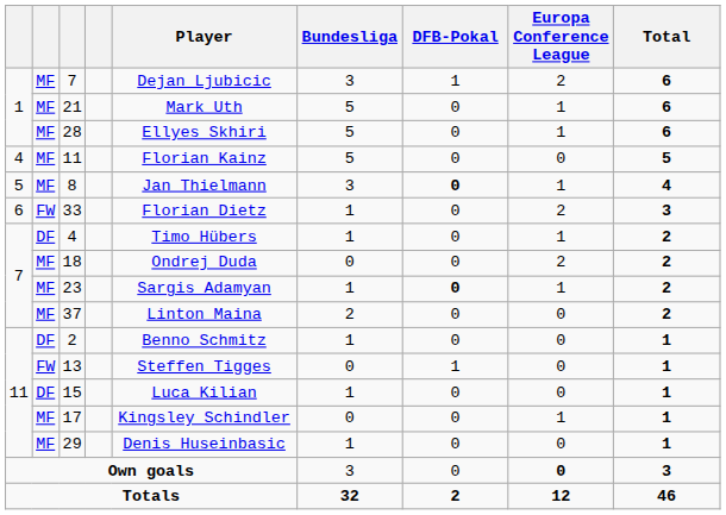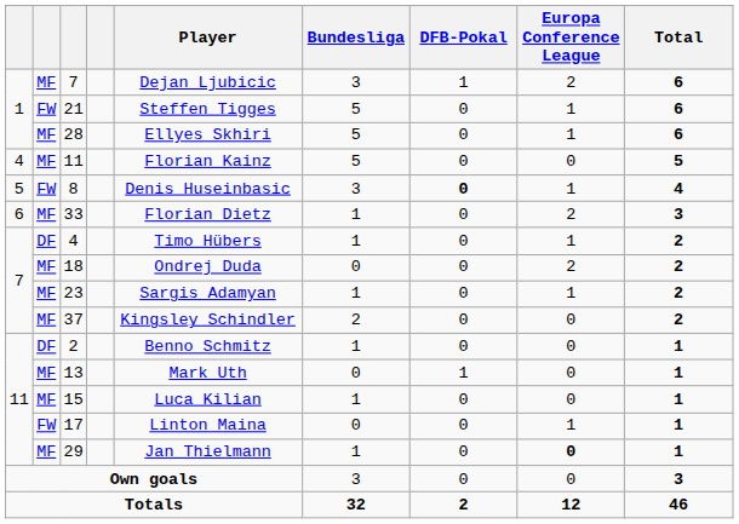 <table class="wikitable" style="text-align:center">
 <tr>
 <th width=15></th>
 <th width=15></th>
 <th width=15></th>
 <th width=15></th>
 <th width=145>Player</th>
 <th width=80><strong><a href='#'>Bundesliga</a></strong></th>
 <th width=80><strong><a href='#'>DFB-Pokal</a></strong></th>
 <th width=80><strong><a href='#'>Europa Conference League</a></strong></th>
 <th width=80>Total</th>
 </tr>
 <tr>
 <td rowspan=3>1</td>
 <td><a href='#'>MF</a></td>
 <td>7</td>
 <td></td>
 <td><a href='#'>Dejan Ljubicic</a></td>
 <td>3</td>
 <td>1</td>
 <td>2</td>
 <td><strong>6</strong></td>
 </tr>
 <tr>
-<td><a href='#'>MF</a></td>
+<td><a href='#'>FW</a></td>
 <td>21</td>
 <td></td>
-<td><a href='#'>Mark Uth</a></td>
+<td><a href='#'>Steffen Tigges</a></td>
 <td>5</td>
 <td>0</td>
 <td>1</td>
 <td><strong>6</strong></td>
 </tr>
 <tr>
 <td><a href='#'>MF</a></td>
 <td>28</td>
 <td></td>
 <td><a href='#'>Ellyes Skhiri</a></td>
 <td>5</td>
 <td>0</td>
 <td>1</td>
 <td><strong>6</strong></td>
 </tr>
 <tr>
 <td>4</td>
 <td><a href='#'>MF</a></td>
 <td>11</td>
 <td></td>
 <td><a href='#'>Florian Kainz</a></td>
 <td>5</td>
 <td>0</td>
 <td>0</td>
 <td><strong>5</strong></td>
 </tr>
 <tr>
 <td>5</td>
-<td><a href='#'>MF</a></td>
+<td><a href='#'>FW</a></td>
 <td>8</td>
 <td></td>
-<td><a href='#'>Jan Thielmann</a></td>
+<td><a href='#'>Denis Huseinbasic</a></td>
 <td>3</td>
 <td><strong>0</strong></td>
 <td>1</td>
 <td><strong>4</strong></td>
 </tr>
 <tr>
 <td>6</td>
-<td><a href='#'>FW</a></td>
+<td><a href='#'>MF</a></td>
 <td>33</td>
 <td></td>
 <td><a href='#'>Florian Dietz</a></td>
 <td>1</td>
 <td>0</td>
 <td>2</td>
 <td><strong>3</strong></td>
 </tr>
 <tr>
 <td rowspan=4>7</td>
 <td><a href='#'>DF</a></td>
 <td>4</td>
 <td></td>
 <td><a href='#'>Timo Hübers</a></td>
 <td>1</td>
 <td>0</td>
 <td>1</td>
 <td><strong>2</strong></td>
 </tr>
 <tr>
 <td><a href='#'>MF</a></td>
 <td>18</td>
 <td></td>
 <td><a href='#'>Ondrej Duda</a></td>
 <td>0</td>
 <td>0</td>
 <td>2</td>
 <td><strong>2</strong></td>
 </tr>
 <tr>
 <td><a href='#'>MF</a></td>
 <td>23</td>
 <td></td>
 <td><a href='#'>Sargis Adamyan</a></td>
 <td>1</td>
-<td><strong>0</strong></td>
+<td>0</td>
 <td>1</td>
 <td><strong>2</strong></td>
 </tr>
 <tr>
 <td><a href='#'>MF</a></td>
 <td>37</td>
 <td></td>
-<td><a href='#'>Linton Maina</a></td>
+<td><a href='#'>Kingsley Schindler</a></td>
 <td>2</td>
 <td>0</td>
 <td>0</td>
 <td><strong>2</strong></td>
 </tr>
 <tr>
 <td rowspan=5>11</td>
 <td><a href='#'>DF</a></td>
 <td>2</td>
 <td></td>
 <td><a href='#'>Benno Schmitz</a></td>
 <td>1</td>
 <td>0</td>
 <td>0</td>
 <td><strong>1</strong></td>
 </tr>
 <tr>
-<td><a href='#'>FW</a></td>
+<td><a href='#'>MF</a></td>
 <td>13</td>
 <td></td>
-<td><a href='#'>Steffen Tigges</a></td>
+<td><a href='#'>Mark Uth</a></td>
 <td>0</td>
 <td>1</td>
 <td>0</td>
 <td><strong>1</strong></td>
 </tr>
 <tr>
-<td><a href='#'>DF</a></td>
+<td><a href='#'>MF</a></td>
 <td>15</td>
 <td></td>
 <td><a href='#'>Luca Kilian</a></td>
 <td>1</td>
 <td>0</td>
 <td>0</td>
 <td><strong>1</strong></td>
 </tr>
 <tr>
-<td><a href='#'>MF</a></td>
+<td><a href='#'>FW</a></td>
 <td>17</td>
 <td></td>
-<td><a href='#'>Kingsley Schindler</a></td>
+<td><a href='#'>Linton Maina</a></td>
 <td>0</td>
 <td>0</td>
 <td>1</td>
 <td><strong>1</strong></td>
 </tr>
 <tr>
 <td><a href='#'>MF</a></td>
 <td>29</td>
 <td></td>
-<td><a href='#'>Denis Huseinbasic</a></td>
+<td><a href='#'>Jan Thielmann</a></td>
 <td>1</td>
 <td>0</td>
-<td>0</td>
+<td><strong>0</strong></td>
 <td><strong>1</strong></td>
 </tr>
 <tr>
 <td colspan=5><strong>Own goals</strong></td>
 <td>3</td>
 <td>0</td>
-<td><strong>0</strong></td>
+<td>0</td>
 <td><strong>3</strong></td>
 </tr>
 <tr>
 <td colspan=5><strong>Totals</strong></td>
 <td><strong>32</strong></td>
 <td><strong>2</strong></td>
 <td><strong>12</strong></td>
 <td><strong>46</strong></td>
 </tr>
 </table>
